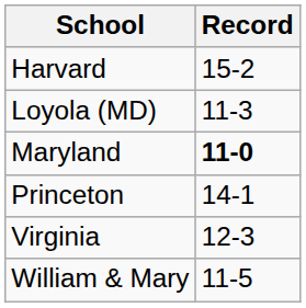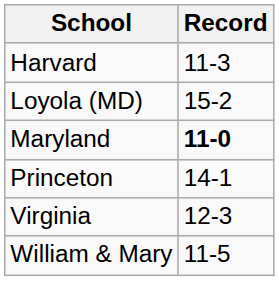 <table class="wikitable sortable">
 <tr>
 <th>School</th>
 <th>Record</th>
 </tr>
 <tr>
 <td>Harvard</td>
-<td>15-2</td>
+<td>11-3</td>
 </tr>
 <tr>
 <td>Loyola (MD)</td>
-<td>11-3</td>
+<td>15-2</td>
 </tr>
 <tr>
 <td>Maryland</td>
 <td><strong>11-0</strong></td>
 </tr>
 <tr>
 <td>Princeton</td>
 <td>14-1</td>
 </tr>
 <tr>
 <td>Virginia</td>
 <td>12-3</td>
 </tr>
 <tr>
 <td>William & Mary</td>
 <td>11-5</td>
 </tr>
 </table>
